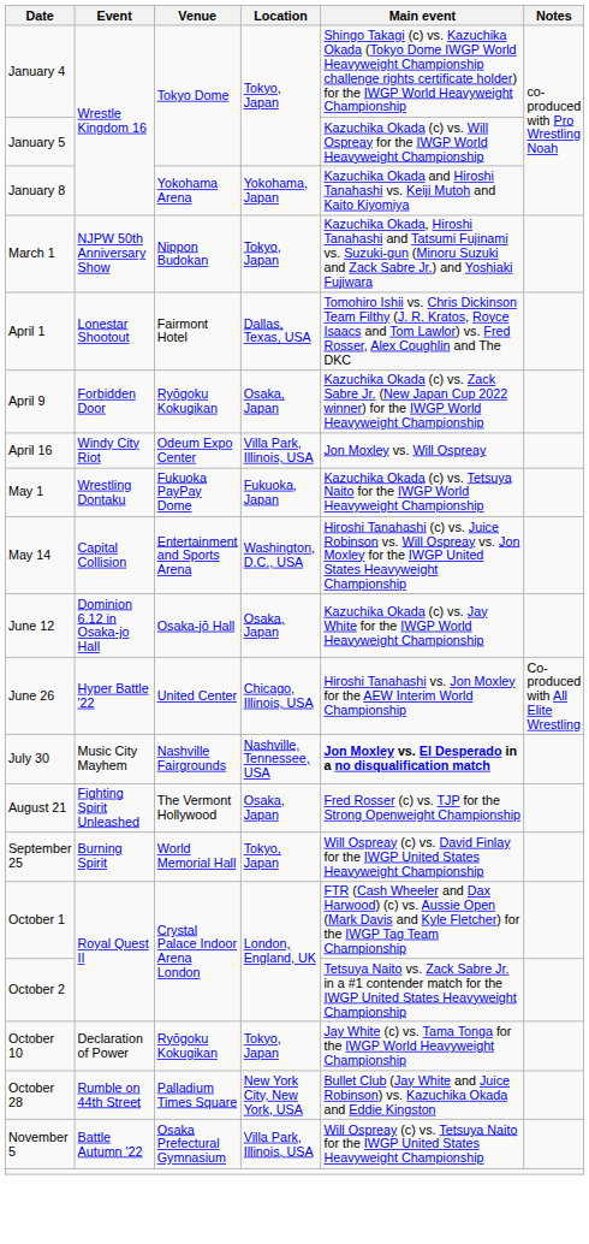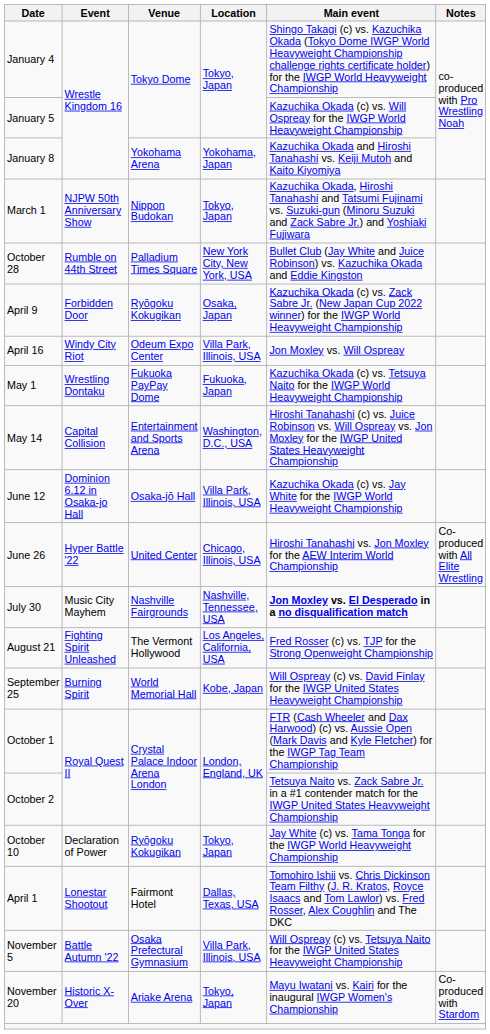 <table class="sortable wikitable succession-box" style="font-size:85%;">
 <tr>
 <th width=8%>Date</th>
 <th width=14%>Event</th>
 <th width=14%>Venue</th>
 <th width=14%>Location</th>
 <th width=40%>Main event</th>
 <th width=14%>Notes</th>
 </tr>
 <tr>
 <td>January 4</td>
 <td rowspan="3"><a href='#'>Wrestle Kingdom 16</a></td>
 <td rowspan="2"><a href='#'>Tokyo Dome</a></td>
 <td rowspan="2"><a href='#'>Tokyo, Japan</a></td>
 <td><a href='#'>Shingo Takagi</a> (c) vs. <a href='#'>Kazuchika Okada</a> (<a href='#'>Tokyo Dome IWGP World Heavyweight Championship challenge rights certificate holder</a>) for the <a href='#'>IWGP World Heavyweight Championship</a></td>
 <td rowspan="3">co-produced with <a href='#'>Pro Wrestling Noah</a></td>
 </tr>
 <tr>
 <td>January 5</td>
 <td><a href='#'>Kazuchika Okada</a> (c) vs. <a href='#'>Will Ospreay</a> for the <a href='#'>IWGP World Heavyweight Championship</a></td>
 </tr>
 <tr>
 <td>January 8</td>
 <td><a href='#'>Yokohama Arena</a></td>
 <td><a href='#'>Yokohama, Japan</a></td>
 <td><a href='#'>Kazuchika Okada</a> and <a href='#'>Hiroshi Tanahashi</a> vs. <a href='#'>Keiji Mutoh</a> and <a href='#'>Kaito Kiyomiya</a></td>
 </tr>
 <tr>
 <td>March 1</td>
 <td><a href='#'>NJPW 50th Anniversary Show</a></td>
 <td><a href='#'>Nippon Budokan</a></td>
 <td><a href='#'>Tokyo, Japan</a></td>
 <td><a href='#'>Kazuchika Okada</a>, <a href='#'>Hiroshi Tanahashi</a> and <a href='#'>Tatsumi Fujinami</a> vs. <a href='#'>Suzuki-gun</a> (<a href='#'>Minoru Suzuki</a> and <a href='#'>Zack Sabre Jr.</a>) and <a href='#'>Yoshiaki Fujiwara</a></td>
 <td></td>
 </tr>
 <tr>
-<td>April 1</td>
-<td><a href='#'>Lonestar Shootout</a></td>
-<td>Fairmont Hotel</td>
-<td><a href='#'>Dallas, Texas, USA</a></td>
-<td><a href='#'>Tomohiro Ishii</a> vs. <a href='#'>Chris Dickinson</a><br><a href='#'>Team Filthy</a> (<a href='#'>J. R. Kratos</a>, <a href='#'>Royce Isaacs</a> and <a href='#'>Tom Lawlor</a>) vs. <a href='#'>Fred Rosser</a>, <a href='#'>Alex Coughlin</a> and The DKC</td>
+<td>October 28</td>
+<td><a href='#'>Rumble on 44th Street</a></td>
+<td><a href='#'>Palladium Times Square</a></td>
+<td><a href='#'>New York City, New York, USA</a></td>
+<td><a href='#'>Bullet Club</a> (<a href='#'>Jay White</a> and <a href='#'>Juice Robinson</a>) vs. <a href='#'>Kazuchika Okada</a> and <a href='#'>Eddie Kingston</a></td>
 <td></td>
 </tr>
 <tr>
 <td>April 9</td>
 <td><a href='#'>Forbidden Door</a></td>
 <td><a href='#'>Ryōgoku Kokugikan</a></td>
 <td><a href='#'>Osaka, Japan</a></td>
 <td><a href='#'>Kazuchika Okada</a> (c) vs. <a href='#'>Zack Sabre Jr.</a> (<a href='#'>New Japan Cup 2022 winner</a>) for the <a href='#'>IWGP World Heavyweight Championship</a></td>
 <td></td>
 </tr>
 <tr>
 <td>April 16</td>
 <td><a href='#'>Windy City Riot</a></td>
 <td><a href='#'>Odeum Expo Center</a></td>
 <td><a href='#'>Villa Park, Illinois, USA</a></td>
 <td><a href='#'>Jon Moxley</a> vs. <a href='#'>Will Ospreay</a></td>
 <td></td>
 </tr>
 <tr>
 <td>May 1</td>
 <td><a href='#'>Wrestling Dontaku</a></td>
 <td><a href='#'>Fukuoka PayPay Dome</a></td>
 <td><a href='#'>Fukuoka, Japan</a></td>
 <td><a href='#'>Kazuchika Okada</a> (c) vs. <a href='#'>Tetsuya Naito</a> for the <a href='#'>IWGP World Heavyweight Championship</a></td>
 </tr>
 <tr>
 <td>May 14</td>
 <td><a href='#'>Capital Collision</a></td>
 <td><a href='#'>Entertainment and Sports Arena</a></td>
 <td><a href='#'>Washington, D.C., USA</a></td>
 <td><a href='#'>Hiroshi Tanahashi</a> (c) vs. <a href='#'>Juice Robinson</a> vs. <a href='#'>Will Ospreay</a> vs. <a href='#'>Jon Moxley</a> for the <a href='#'>IWGP United States Heavyweight Championship</a></td>
 <td></td>
 </tr>
 <tr>
 <td>June 12</td>
 <td><a href='#'>Dominion 6.12 in Osaka-jo Hall</a></td>
 <td><a href='#'>Osaka-jō Hall</a></td>
-<td><a href='#'>Osaka, Japan</a></td>
+<td><a href='#'>Villa Park, Illinois, USA</a></td>
 <td><a href='#'>Kazuchika Okada</a> (c) vs. <a href='#'>Jay White</a> for the <a href='#'>IWGP World Heavyweight Championship</a></td>
 <td></td>
 </tr>
 <tr>
 <td>June 26</td>
 <td><a href='#'>Hyper Battle '22</a></td>
 <td><a href='#'>United Center</a></td>
 <td><a href='#'>Chicago, Illinois, USA</a></td>
 <td><a href='#'>Hiroshi Tanahashi</a> vs. <a href='#'>Jon Moxley</a> for the <a href='#'>AEW Interim World Championship</a></td>
 <td>Co-produced with <a href='#'>All Elite Wrestling</a></td>
 </tr>
 <tr>
 <td>July 30</td>
 <td>Music City Mayhem</td>
 <td><a href='#'>Nashville Fairgrounds</a></td>
 <td><a href='#'>Nashville, Tennessee, USA</a></td>
 <td><strong><a href='#'>Jon Moxley</a> vs. <a href='#'>El Desperado</a> in a <a href='#'>no disqualification match</a></strong></td>
 <td></td>
 </tr>
 <tr>
 <td>August 21</td>
 <td><a href='#'>Fighting Spirit Unleashed</a></td>
 <td>The Vermont Hollywood</td>
-<td><a href='#'>Osaka, Japan</a></td>
+<td><a href='#'>Los Angeles, California, USA</a></td>
 <td><a href='#'>Fred Rosser</a> (c) vs. <a href='#'>TJP</a> for the <a href='#'>Strong Openweight Championship</a></td>
 <td></td>
 </tr>
 <tr>
 <td>September 25</td>
 <td><a href='#'>Burning Spirit</a></td>
 <td><a href='#'>World Memorial Hall</a></td>
-<td><a href='#'>Tokyo, Japan</a></td>
+<td><a href='#'>Kobe, Japan</a></td>
 <td><a href='#'>Will Ospreay</a> (c) vs. <a href='#'>David Finlay</a> for the <a href='#'>IWGP United States Heavyweight Championship</a></td>
 <td></td>
 </tr>
 <tr>
 <td>October 1</td>
 <td rowspan="2"><a href='#'>Royal Quest II</a></td>
 <td rowspan="2"><a href='#'>Crystal Palace Indoor Arena London</a></td>
 <td rowspan="2"><a href='#'>London, England, UK</a></td>
 <td><a href='#'>FTR</a> (<a href='#'>Cash Wheeler</a> and <a href='#'>Dax Harwood</a>) (c) vs. <a href='#'>Aussie Open</a> (<a href='#'>Mark Davis</a> and <a href='#'>Kyle Fletcher</a>) for the <a href='#'>IWGP Tag Team Championship</a></td>
 <td></td>
 </tr>
 <tr>
 <td>October 2</td>
 <td><a href='#'>Tetsuya Naito</a> vs. <a href='#'>Zack Sabre Jr.</a> in a #1 contender match for the <a href='#'>IWGP United States Heavyweight Championship</a></td>
 <td></td>
 </tr>
 <tr>
 <td>October 10</td>
 <td>Declaration of Power</td>
 <td><a href='#'>Ryōgoku Kokugikan</a></td>
 <td><a href='#'>Tokyo, Japan</a></td>
 <td><a href='#'>Jay White</a> (c) vs. <a href='#'>Tama Tonga</a> for the <a href='#'>IWGP World Heavyweight Championship</a></td>
 <td></td>
 </tr>
 <tr>
-<td>October 28</td>
-<td><a href='#'>Rumble on 44th Street</a></td>
-<td><a href='#'>Palladium Times Square</a></td>
-<td><a href='#'>New York City, New York, USA</a></td>
-<td><a href='#'>Bullet Club</a> (<a href='#'>Jay White</a> and <a href='#'>Juice Robinson</a>) vs. <a href='#'>Kazuchika Okada</a> and <a href='#'>Eddie Kingston</a></td>
+<td>April 1</td>
+<td><a href='#'>Lonestar Shootout</a></td>
+<td>Fairmont Hotel</td>
+<td><a href='#'>Dallas, Texas, USA</a></td>
+<td><a href='#'>Tomohiro Ishii</a> vs. <a href='#'>Chris Dickinson</a><br><a href='#'>Team Filthy</a> (<a href='#'>J. R. Kratos</a>, <a href='#'>Royce Isaacs</a> and <a href='#'>Tom Lawlor</a>) vs. <a href='#'>Fred Rosser</a>, <a href='#'>Alex Coughlin</a> and The DKC</td>
 <td></td>
 </tr>
 <tr>
 <td>November 5</td>
 <td><a href='#'>Battle Autumn '22</a></td>
 <td><a href='#'>Osaka Prefectural Gymnasium</a></td>
 <td><a href='#'>Villa Park, Illinois, USA</a></td>
 <td><a href='#'>Will Ospreay</a> (c) vs. <a href='#'>Tetsuya Naito</a> for the <a href='#'>IWGP United States Heavyweight Championship</a></td>
 <td></td>
 </tr>
 <tr>
+<td>November 20</td>
+<td><a href='#'>Historic X-Over</a></td>
+<td><a href='#'>Ariake Arena</a></td>
+<td><a href='#'>Tokyo, Japan</a></td>
+<td><a href='#'>Mayu Iwatani</a> vs. <a href='#'>Kairi</a> for the inaugural <a href='#'>IWGP Women's Championship</a></td>
+<td>Co-produced with <a href='#'>Stardom</a></td>
+</tr>
+<tr>
 <td colspan=6></td>
 </tr>
 </table>
